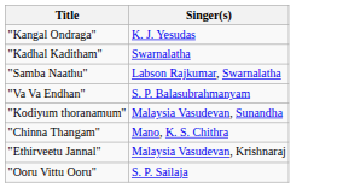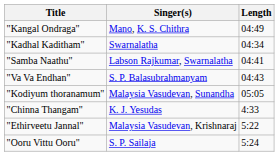 <table class="wikitable" style="font-size:95%;">
 <tr>
 <th>Title</th>
 <th>Singer(s)</th>
+<th>Length</th>
 </tr>
 <tr>
 <td>"Kangal Ondraga"</td>
-<td><a href='#'>K. J. Yesudas</a></td>
+<td><a href='#'>Mano</a>, <a href='#'>K. S. Chithra</a></td>
+<td>04:49</td>
 </tr>
 <tr>
 <td>"Kadhal Kaditham"</td>
 <td><a href='#'>Swarnalatha</a></td>
+<td>04:34</td>
 </tr>
 <tr>
 <td>"Samba Naathu"</td>
 <td><a href='#'>Labson Rajkumar</a>, <a href='#'>Swarnalatha</a></td>
+<td>04:41</td>
 </tr>
 <tr>
 <td>"Va Va Endhan"</td>
 <td><a href='#'>S. P. Balasubrahmanyam</a></td>
+<td>04:43</td>
 </tr>
 <tr>
 <td>"Kodiyum thoranamum"</td>
 <td><a href='#'>Malaysia Vasudevan</a>, <a href='#'>Sunandha</a></td>
+<td>05:05</td>
 </tr>
 <tr>
 <td>"Chinna Thangam"</td>
-<td><a href='#'>Mano</a>, <a href='#'>K. S. Chithra</a></td>
+<td><a href='#'>K. J. Yesudas</a></td>
+<td>4:33</td>
 </tr>
 <tr>
 <td>"Ethirveetu Jannal"</td>
 <td><a href='#'>Malaysia Vasudevan</a>, Krishnaraj</td>
+<td>5:22</td>
 </tr>
 <tr>
 <td>"Ooru Vittu Ooru"</td>
 <td><a href='#'>S. P. Sailaja</a></td>
+<td>5:24</td>
 </tr>
 </table>
